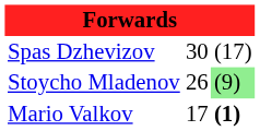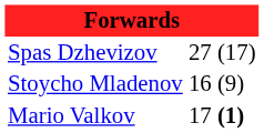 <table class="toccolours" border="0" cellpadding="2" cellspacing="0" align="left" style="margin:0.5em;">
 <tr>
 <th colspan="4" align="center" bgcolor="#FF2020"><span>Forwards</span></th>
 </tr>
 <tr>
 <td> <a href='#'>Spas Dzhevizov</a></td>
-<td>30</td>
+<td>27</td>
 <td>(17)</td>
 </tr>
 <tr>
 <td> <a href='#'>Stoycho Mladenov</a></td>
-<td>26</td>
-<td style="background: lightgreen;">(9)</td>
+<td>16</td>
+<td>(9)</td>
 </tr>
 <tr>
 <td> <a href='#'>Mario Valkov</a></td>
 <td>17</td>
 <td><strong>(1)</strong></td>
 </tr>
 <tr>
 </tr>
 </table>
